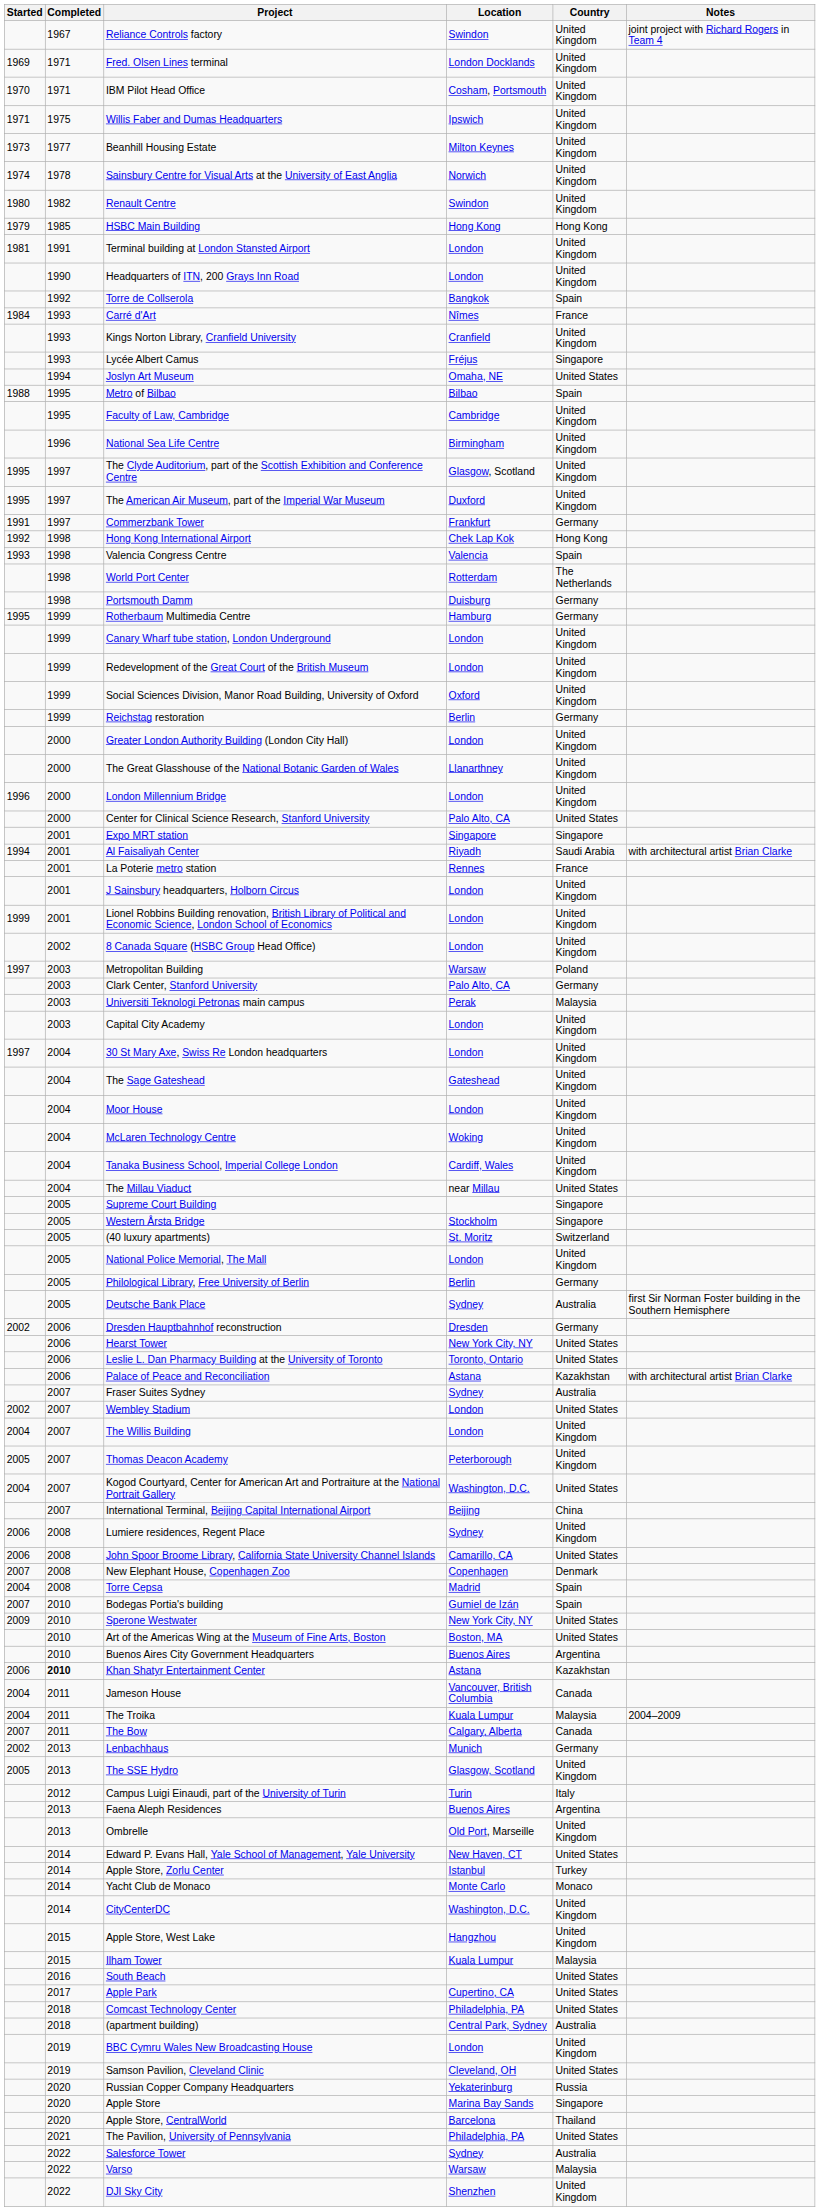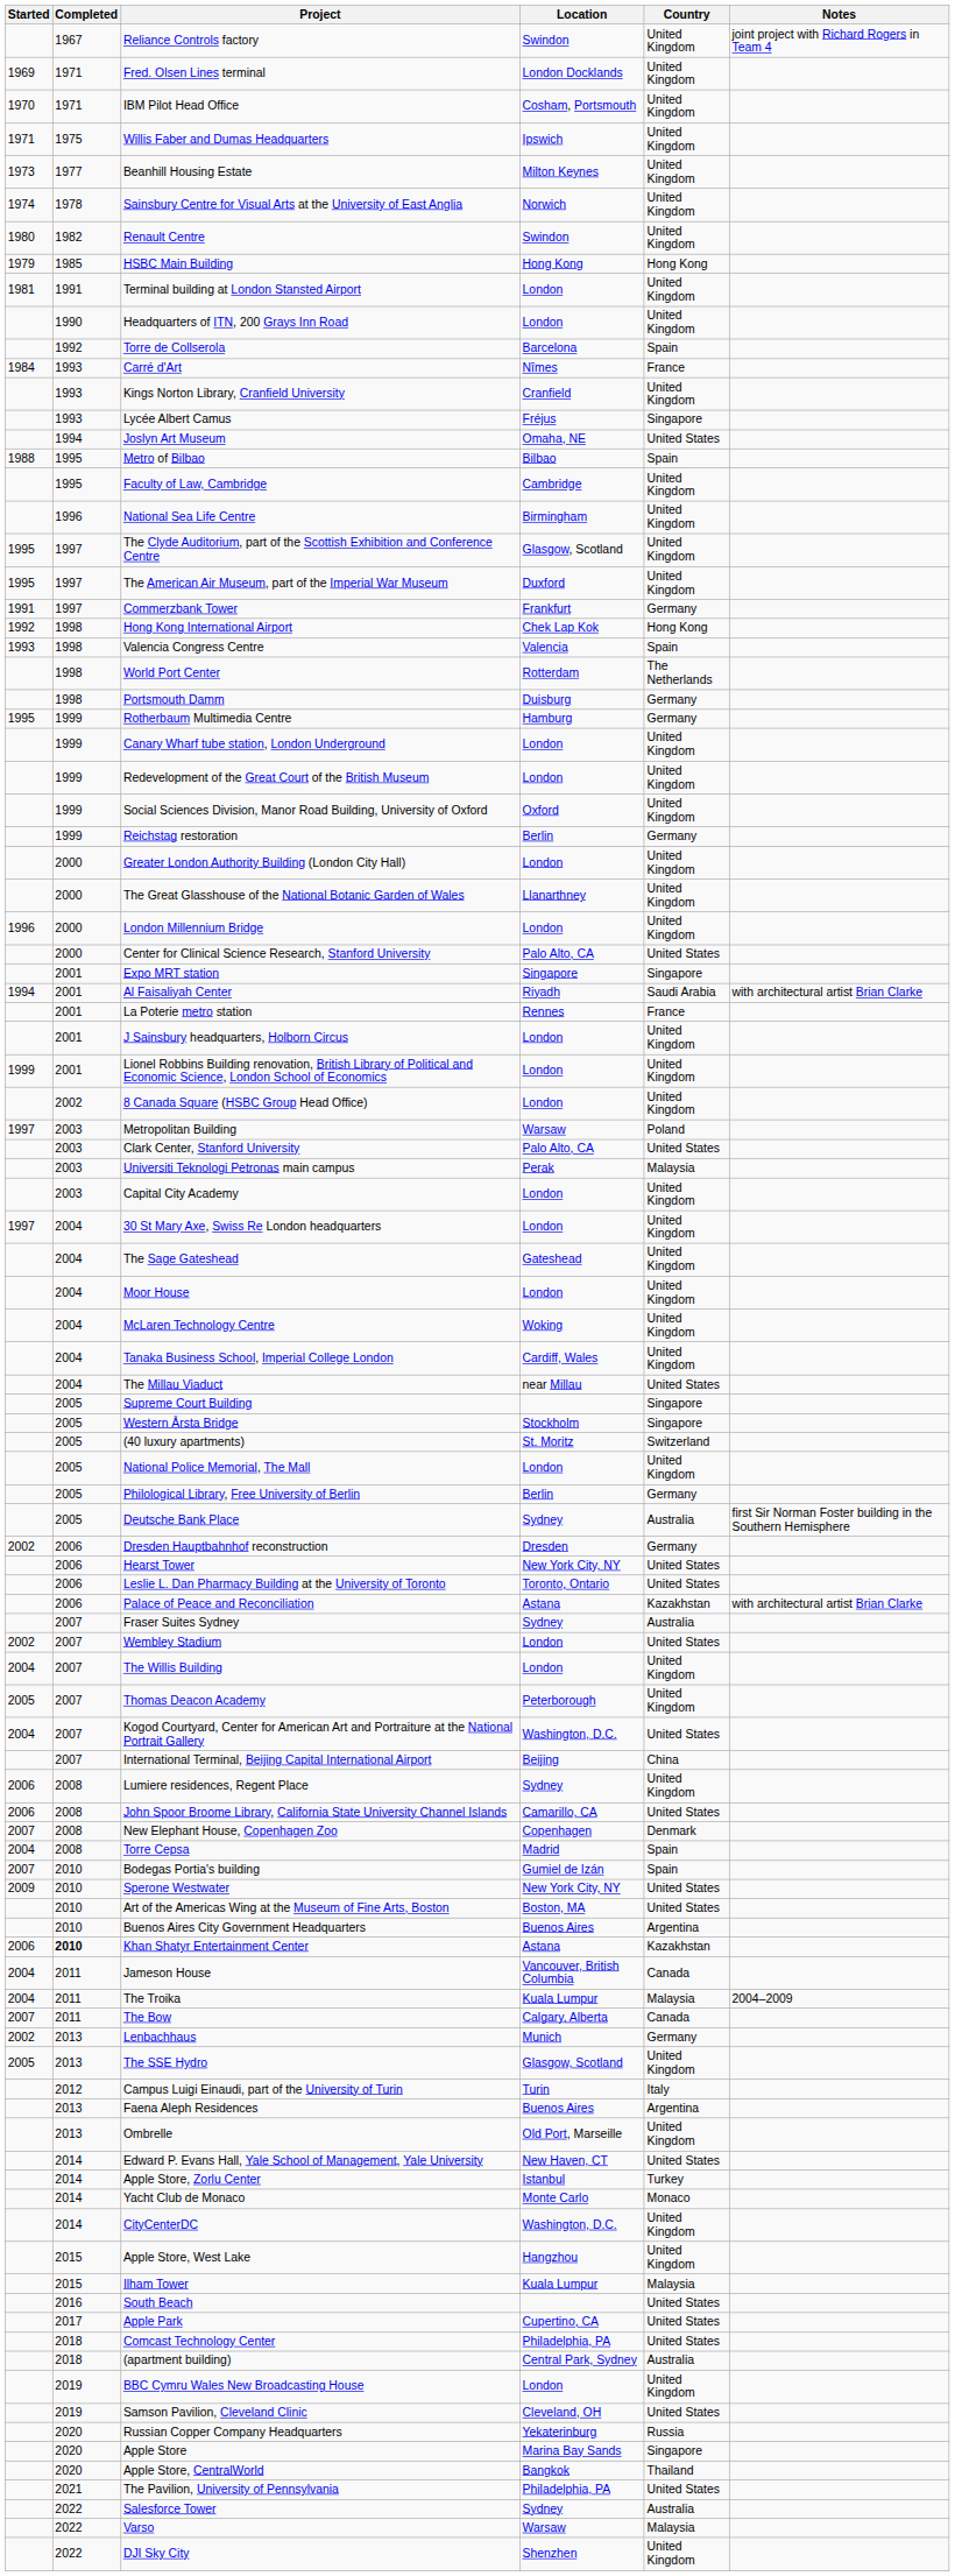 <table class="wikitable">
 <tr>
 <th>Started</th>
 <th>Completed</th>
 <th>Project</th>
 <th>Location</th>
 <th>Country</th>
 <th>Notes</th>
 </tr>
 <tr>
 <td></td>
 <td>1967</td>
 <td><a href='#'>Reliance Controls</a> factory</td>
 <td><a href='#'>Swindon</a></td>
 <td>United Kingdom</td>
 <td>joint project with <a href='#'>Richard Rogers</a> in <a href='#'>Team 4</a></td>
 </tr>
 <tr>
 <td>1969</td>
 <td>1971</td>
 <td><a href='#'>Fred. Olsen Lines</a> terminal</td>
 <td><a href='#'>London Docklands</a></td>
 <td>United Kingdom</td>
 <td></td>
 </tr>
 <tr>
 <td>1970</td>
 <td>1971</td>
 <td>IBM Pilot Head Office</td>
 <td><a href='#'>Cosham</a>, <a href='#'>Portsmouth</a></td>
 <td>United Kingdom</td>
 <td></td>
 </tr>
 <tr>
 <td>1971</td>
 <td>1975</td>
 <td><a href='#'>Willis Faber and Dumas Headquarters</a></td>
 <td><a href='#'>Ipswich</a></td>
 <td>United Kingdom</td>
 <td></td>
 </tr>
 <tr>
 <td>1973</td>
 <td>1977</td>
 <td>Beanhill Housing Estate</td>
 <td><a href='#'>Milton Keynes</a></td>
 <td>United Kingdom</td>
 <td></td>
 </tr>
 <tr>
 <td>1974</td>
 <td>1978</td>
 <td><a href='#'>Sainsbury Centre for Visual Arts</a> at the <a href='#'>University of East Anglia</a></td>
 <td><a href='#'>Norwich</a></td>
 <td>United Kingdom</td>
 <td></td>
 </tr>
 <tr>
 <td>1980</td>
 <td>1982</td>
 <td><a href='#'>Renault Centre</a></td>
 <td><a href='#'>Swindon</a></td>
 <td>United Kingdom</td>
 <td></td>
 </tr>
 <tr>
 <td>1979</td>
 <td>1985</td>
 <td><a href='#'>HSBC Main Building</a></td>
 <td><a href='#'>Hong Kong</a></td>
 <td>Hong Kong</td>
 <td></td>
 </tr>
 <tr>
 <td>1981</td>
 <td>1991</td>
 <td>Terminal building at <a href='#'>London Stansted Airport</a></td>
 <td><a href='#'>London</a></td>
 <td>United Kingdom</td>
 <td></td>
 </tr>
 <tr>
 <td></td>
 <td>1990</td>
 <td>Headquarters of <a href='#'>ITN</a>, 200 <a href='#'>Grays Inn Road</a></td>
 <td><a href='#'>London</a></td>
 <td>United Kingdom</td>
 <td></td>
 </tr>
 <tr>
 <td></td>
 <td>1992</td>
 <td><a href='#'>Torre de Collserola</a></td>
-<td><a href='#'>Bangkok</a></td>
+<td><a href='#'>Barcelona</a></td>
 <td>Spain</td>
 <td></td>
 </tr>
 <tr>
 <td>1984</td>
 <td>1993</td>
 <td><a href='#'>Carré d'Art</a></td>
 <td><a href='#'>Nîmes</a></td>
 <td>France</td>
 <td></td>
 </tr>
 <tr>
 <td></td>
 <td>1993</td>
 <td>Kings Norton Library, <a href='#'>Cranfield University</a></td>
 <td><a href='#'>Cranfield</a></td>
 <td>United Kingdom</td>
 <td></td>
 </tr>
 <tr>
 <td></td>
 <td>1993</td>
 <td>Lycée Albert Camus</td>
 <td><a href='#'>Fréjus</a></td>
 <td>Singapore</td>
 <td></td>
 </tr>
 <tr>
 <td></td>
 <td>1994</td>
 <td><a href='#'>Joslyn Art Museum</a></td>
 <td><a href='#'>Omaha, NE</a></td>
 <td>United States</td>
 <td></td>
 </tr>
 <tr>
 <td>1988</td>
 <td>1995</td>
 <td><a href='#'>Metro</a> of <a href='#'>Bilbao</a></td>
 <td><a href='#'>Bilbao</a></td>
 <td>Spain</td>
 <td></td>
 </tr>
 <tr>
 <td></td>
 <td>1995</td>
 <td><a href='#'>Faculty of Law, Cambridge</a></td>
 <td><a href='#'>Cambridge</a></td>
 <td>United Kingdom</td>
 <td></td>
 </tr>
 <tr>
 <td></td>
 <td>1996</td>
 <td><a href='#'>National Sea Life Centre</a></td>
 <td><a href='#'>Birmingham</a></td>
 <td>United Kingdom</td>
 <td></td>
 </tr>
 <tr>
 <td>1995</td>
 <td>1997</td>
 <td>The <a href='#'>Clyde Auditorium</a>, part of the <a href='#'>Scottish Exhibition and Conference Centre</a></td>
 <td><a href='#'>Glasgow</a>, Scotland</td>
 <td>United Kingdom</td>
 <td></td>
 </tr>
 <tr>
 <td>1995</td>
 <td>1997</td>
 <td>The <a href='#'>American Air Museum</a>, part of the <a href='#'>Imperial War Museum</a></td>
 <td><a href='#'>Duxford</a></td>
 <td>United Kingdom</td>
 <td></td>
 </tr>
 <tr>
 <td>1991</td>
 <td>1997</td>
 <td><a href='#'>Commerzbank Tower</a></td>
 <td><a href='#'>Frankfurt</a></td>
 <td>Germany</td>
 <td></td>
 </tr>
 <tr>
 <td>1992</td>
 <td>1998</td>
 <td><a href='#'>Hong Kong International Airport</a></td>
 <td><a href='#'>Chek Lap Kok</a></td>
 <td>Hong Kong</td>
 <td></td>
 </tr>
 <tr>
 <td>1993</td>
 <td>1998</td>
 <td>Valencia Congress Centre</td>
 <td><a href='#'>Valencia</a></td>
 <td>Spain</td>
 <td></td>
 </tr>
 <tr>
 <td></td>
 <td>1998</td>
 <td><a href='#'>World Port Center</a></td>
 <td><a href='#'>Rotterdam</a></td>
 <td>The Netherlands</td>
 <td></td>
 </tr>
 <tr>
 <td></td>
 <td>1998</td>
 <td><a href='#'>Portsmouth Damm</a></td>
 <td><a href='#'>Duisburg</a></td>
 <td>Germany</td>
 <td></td>
 </tr>
 <tr>
 <td>1995</td>
 <td>1999</td>
 <td><a href='#'>Rotherbaum</a> Multimedia Centre</td>
 <td><a href='#'>Hamburg</a></td>
 <td>Germany</td>
 <td></td>
 </tr>
 <tr>
 <td></td>
 <td>1999</td>
 <td><a href='#'>Canary Wharf tube station</a>, <a href='#'>London Underground</a></td>
 <td><a href='#'>London</a></td>
 <td>United Kingdom</td>
 <td></td>
 </tr>
 <tr>
 <td></td>
 <td>1999</td>
 <td>Redevelopment of the <a href='#'>Great Court</a> of the <a href='#'>British Museum</a></td>
 <td><a href='#'>London</a></td>
 <td>United Kingdom</td>
 <td></td>
 </tr>
 <tr>
 <td></td>
 <td>1999</td>
 <td>Social Sciences Division, Manor Road Building, University of Oxford</td>
 <td><a href='#'>Oxford</a></td>
 <td>United Kingdom</td>
 <td></td>
 </tr>
 <tr>
 <td></td>
 <td>1999</td>
 <td><a href='#'>Reichstag</a> restoration</td>
 <td><a href='#'>Berlin</a></td>
 <td>Germany</td>
 <td></td>
 </tr>
 <tr>
 <td></td>
 <td>2000</td>
 <td><a href='#'>Greater London Authority Building</a> (London City Hall)</td>
 <td><a href='#'>London</a></td>
 <td>United Kingdom</td>
 <td></td>
 </tr>
 <tr>
 <td></td>
 <td>2000</td>
 <td>The Great Glasshouse of the <a href='#'>National Botanic Garden of Wales</a></td>
 <td><a href='#'>Llanarthney</a></td>
 <td>United Kingdom</td>
 <td></td>
 </tr>
 <tr>
 <td>1996</td>
 <td>2000</td>
 <td><a href='#'>London Millennium Bridge</a></td>
 <td><a href='#'>London</a></td>
 <td>United Kingdom</td>
 <td></td>
 </tr>
 <tr>
 <td></td>
 <td>2000</td>
 <td>Center for Clinical Science Research, <a href='#'>Stanford University</a></td>
 <td><a href='#'>Palo Alto, CA</a></td>
 <td>United States</td>
 <td></td>
 </tr>
 <tr>
 <td></td>
 <td>2001</td>
 <td><a href='#'>Expo MRT station</a></td>
 <td><a href='#'>Singapore</a></td>
 <td>Singapore</td>
 <td></td>
 </tr>
 <tr>
 <td>1994</td>
 <td>2001</td>
 <td><a href='#'>Al Faisaliyah Center</a></td>
 <td><a href='#'>Riyadh</a></td>
 <td>Saudi Arabia</td>
 <td>with architectural artist <a href='#'>Brian Clarke</a></td>
 </tr>
 <tr>
 <td></td>
 <td>2001</td>
 <td>La Poterie <a href='#'>metro</a> station</td>
 <td><a href='#'>Rennes</a></td>
 <td>France</td>
 <td></td>
 </tr>
 <tr>
 <td></td>
 <td>2001</td>
 <td><a href='#'>J Sainsbury</a> headquarters, <a href='#'>Holborn Circus</a></td>
 <td><a href='#'>London</a></td>
 <td>United Kingdom</td>
 <td></td>
 </tr>
 <tr>
 <td>1999</td>
 <td>2001</td>
 <td>Lionel Robbins Building renovation, <a href='#'>British Library of Political and Economic Science</a>, <a href='#'>London School of Economics</a></td>
 <td><a href='#'>London</a></td>
 <td>United Kingdom</td>
 <td></td>
 </tr>
 <tr>
 <td></td>
 <td>2002</td>
 <td><a href='#'>8 Canada Square</a> (<a href='#'>HSBC Group</a> Head Office)</td>
 <td><a href='#'>London</a></td>
 <td>United Kingdom</td>
 <td></td>
 </tr>
 <tr>
 <td>1997</td>
 <td>2003</td>
 <td>Metropolitan Building</td>
 <td><a href='#'>Warsaw</a></td>
 <td>Poland</td>
 <td></td>
 </tr>
 <tr>
 <td></td>
 <td>2003</td>
 <td>Clark Center, <a href='#'>Stanford University</a></td>
 <td><a href='#'>Palo Alto, CA</a></td>
-<td>Germany</td>
+<td>United States</td>
 <td></td>
 </tr>
 <tr>
 <td></td>
 <td>2003</td>
 <td><a href='#'>Universiti Teknologi Petronas</a> main campus</td>
 <td><a href='#'>Perak</a></td>
 <td>Malaysia</td>
 <td></td>
 </tr>
 <tr>
 <td></td>
 <td>2003</td>
 <td>Capital City Academy</td>
 <td><a href='#'>London</a></td>
 <td>United Kingdom</td>
 <td></td>
 </tr>
 <tr>
 <td>1997</td>
 <td>2004</td>
 <td><a href='#'>30 St Mary Axe</a>, <a href='#'>Swiss Re</a> London headquarters</td>
 <td><a href='#'>London</a></td>
 <td>United Kingdom</td>
 <td></td>
 </tr>
 <tr>
 <td></td>
 <td>2004</td>
 <td>The <a href='#'>Sage Gateshead</a></td>
 <td><a href='#'>Gateshead</a></td>
 <td>United Kingdom</td>
 <td></td>
 </tr>
 <tr>
 <td></td>
 <td>2004</td>
 <td><a href='#'>Moor House</a></td>
 <td><a href='#'>London</a></td>
 <td>United Kingdom</td>
 <td></td>
 </tr>
 <tr>
 <td></td>
 <td>2004</td>
 <td><a href='#'>McLaren Technology Centre</a></td>
 <td><a href='#'>Woking</a></td>
 <td>United Kingdom</td>
 <td></td>
 </tr>
 <tr>
 <td></td>
 <td>2004</td>
 <td><a href='#'>Tanaka Business School</a>, <a href='#'>Imperial College London</a></td>
 <td><a href='#'>Cardiff, Wales</a></td>
 <td>United Kingdom</td>
 <td></td>
 </tr>
 <tr>
 <td></td>
 <td>2004</td>
 <td>The <a href='#'>Millau Viaduct</a></td>
 <td>near <a href='#'>Millau</a></td>
 <td>United States</td>
 <td></td>
 </tr>
 <tr>
 <td></td>
 <td>2005</td>
 <td><a href='#'>Supreme Court Building</a></td>
 <td></td>
 <td>Singapore</td>
 <td></td>
 </tr>
 <tr>
 <td></td>
 <td>2005</td>
 <td><a href='#'>Western Årsta Bridge</a></td>
 <td><a href='#'>Stockholm</a></td>
 <td>Singapore</td>
 <td></td>
 </tr>
 <tr>
 <td></td>
 <td>2005</td>
 <td>(40 luxury apartments)</td>
 <td><a href='#'>St. Moritz</a></td>
 <td>Switzerland</td>
 <td></td>
 </tr>
 <tr>
 <td></td>
 <td>2005</td>
 <td><a href='#'>National Police Memorial</a>, <a href='#'>The Mall</a></td>
 <td><a href='#'>London</a></td>
 <td>United Kingdom</td>
 <td></td>
 </tr>
 <tr>
 <td></td>
 <td>2005</td>
 <td><a href='#'>Philological Library</a>, <a href='#'>Free University of Berlin</a></td>
 <td><a href='#'>Berlin</a></td>
 <td>Germany</td>
 <td></td>
 </tr>
 <tr>
 <td></td>
 <td>2005</td>
 <td><a href='#'>Deutsche Bank Place</a></td>
 <td><a href='#'>Sydney</a></td>
 <td>Australia</td>
 <td>first Sir Norman Foster building in the Southern Hemisphere</td>
 </tr>
 <tr>
 <td>2002</td>
 <td>2006</td>
 <td><a href='#'>Dresden Hauptbahnhof</a> reconstruction</td>
 <td><a href='#'>Dresden</a></td>
 <td>Germany</td>
 <td></td>
 </tr>
 <tr>
 <td></td>
 <td>2006</td>
 <td><a href='#'>Hearst Tower</a></td>
 <td><a href='#'>New York City, NY</a></td>
 <td>United States</td>
 <td></td>
 </tr>
 <tr>
 <td></td>
 <td>2006</td>
 <td><a href='#'>Leslie L. Dan Pharmacy Building</a> at the <a href='#'>University of Toronto</a></td>
 <td><a href='#'>Toronto, Ontario</a></td>
 <td>United States</td>
 <td></td>
 </tr>
 <tr>
 <td></td>
 <td>2006</td>
 <td><a href='#'>Palace of Peace and Reconciliation</a></td>
 <td><a href='#'>Astana</a></td>
 <td>Kazakhstan</td>
 <td>with architectural artist <a href='#'>Brian Clarke</a></td>
 </tr>
 <tr>
 <td></td>
 <td>2007</td>
 <td>Fraser Suites Sydney</td>
 <td><a href='#'>Sydney</a></td>
 <td>Australia</td>
 <td></td>
 </tr>
 <tr>
 <td>2002</td>
 <td>2007</td>
 <td><a href='#'>Wembley Stadium</a></td>
 <td><a href='#'>London</a></td>
 <td>United States</td>
 <td></td>
 </tr>
 <tr>
 <td>2004</td>
 <td>2007</td>
 <td><a href='#'>The Willis Building</a></td>
 <td><a href='#'>London</a></td>
 <td>United Kingdom</td>
 <td></td>
 </tr>
 <tr>
 <td>2005</td>
 <td>2007</td>
 <td><a href='#'>Thomas Deacon Academy</a></td>
 <td><a href='#'>Peterborough</a></td>
 <td>United Kingdom</td>
 <td></td>
 </tr>
 <tr>
 <td>2004</td>
 <td>2007</td>
 <td>Kogod Courtyard, Center for American Art and Portraiture at the <a href='#'>National Portrait Gallery</a></td>
 <td><a href='#'>Washington, D.C.</a></td>
 <td>United States</td>
 <td></td>
 </tr>
 <tr>
 <td></td>
 <td>2007</td>
 <td>International Terminal, <a href='#'>Beijing Capital International Airport</a></td>
 <td><a href='#'>Beijing</a></td>
 <td>China</td>
 <td></td>
 </tr>
 <tr>
 <td>2006</td>
 <td>2008</td>
 <td>Lumiere residences, Regent Place</td>
 <td><a href='#'>Sydney</a></td>
 <td>United Kingdom</td>
 <td></td>
 </tr>
 <tr>
 <td>2006</td>
 <td>2008</td>
 <td><a href='#'>John Spoor Broome Library</a>, <a href='#'>California State University Channel Islands</a></td>
 <td><a href='#'>Camarillo, CA</a></td>
 <td>United States</td>
 <td></td>
 </tr>
 <tr>
 <td>2007</td>
 <td>2008</td>
 <td>New Elephant House, <a href='#'>Copenhagen Zoo</a></td>
 <td><a href='#'>Copenhagen</a></td>
 <td>Denmark</td>
 <td></td>
 </tr>
 <tr>
 <td>2004</td>
 <td>2008</td>
 <td><a href='#'>Torre Cepsa</a></td>
 <td><a href='#'>Madrid</a></td>
 <td>Spain</td>
 <td></td>
 </tr>
 <tr>
 <td>2007</td>
 <td>2010</td>
 <td>Bodegas Portia's building</td>
 <td><a href='#'>Gumiel de Izán</a></td>
 <td>Spain</td>
 <td></td>
 </tr>
 <tr>
 <td>2009</td>
 <td>2010</td>
 <td><a href='#'>Sperone Westwater</a></td>
 <td><a href='#'>New York City, NY</a></td>
 <td>United States</td>
 <td></td>
 </tr>
 <tr>
 <td></td>
 <td>2010</td>
 <td>Art of the Americas Wing at the <a href='#'>Museum of Fine Arts, Boston</a></td>
 <td><a href='#'>Boston, MA</a></td>
 <td>United States</td>
 <td></td>
 </tr>
 <tr>
 <td></td>
 <td>2010</td>
 <td>Buenos Aires City Government Headquarters</td>
 <td><a href='#'>Buenos Aires</a></td>
 <td>Argentina</td>
 <td></td>
 </tr>
 <tr>
 <td>2006</td>
 <td><strong>2010</strong></td>
 <td><a href='#'>Khan Shatyr Entertainment Center</a></td>
 <td><a href='#'>Astana</a></td>
 <td>Kazakhstan</td>
 <td></td>
 </tr>
 <tr>
 <td>2004</td>
 <td>2011</td>
 <td>Jameson House</td>
 <td><a href='#'>Vancouver, British Columbia</a></td>
 <td>Canada</td>
 <td></td>
 </tr>
 <tr>
 <td>2004</td>
 <td>2011</td>
 <td>The Troika</td>
 <td><a href='#'>Kuala Lumpur</a></td>
 <td>Malaysia</td>
 <td>2004–2009</td>
 </tr>
 <tr>
 <td>2007</td>
 <td>2011</td>
 <td><a href='#'>The Bow</a></td>
 <td><a href='#'>Calgary, Alberta</a></td>
 <td>Canada</td>
 <td></td>
 </tr>
 <tr>
 <td>2002</td>
 <td>2013</td>
 <td><a href='#'>Lenbachhaus</a></td>
 <td><a href='#'>Munich</a></td>
 <td>Germany</td>
 <td></td>
 </tr>
 <tr>
 <td>2005</td>
 <td>2013</td>
 <td><a href='#'>The SSE Hydro</a></td>
 <td><a href='#'>Glasgow, Scotland</a></td>
 <td>United Kingdom</td>
 <td></td>
 </tr>
 <tr>
 <td></td>
 <td>2012</td>
 <td>Campus Luigi Einaudi, part of the <a href='#'>University of Turin</a></td>
 <td><a href='#'>Turin</a></td>
 <td>Italy</td>
 <td></td>
 </tr>
 <tr>
 <td></td>
 <td>2013</td>
 <td>Faena Aleph Residences</td>
 <td><a href='#'>Buenos Aires</a></td>
 <td>Argentina</td>
 <td></td>
 </tr>
 <tr>
 <td></td>
 <td>2013</td>
 <td>Ombrelle</td>
 <td><a href='#'>Old Port</a>, Marseille</td>
 <td>United Kingdom</td>
 <td></td>
 </tr>
 <tr>
 <td></td>
 <td>2014</td>
 <td>Edward P. Evans Hall, <a href='#'>Yale School of Management</a>, <a href='#'>Yale University</a></td>
 <td><a href='#'>New Haven, CT</a></td>
 <td>United States</td>
 <td></td>
 </tr>
 <tr>
 <td></td>
 <td>2014</td>
 <td>Apple Store, <a href='#'>Zorlu Center</a></td>
 <td><a href='#'>Istanbul</a></td>
 <td>Turkey</td>
 <td></td>
 </tr>
 <tr>
 <td></td>
 <td>2014</td>
 <td>Yacht Club de Monaco</td>
 <td><a href='#'>Monte Carlo</a></td>
 <td>Monaco</td>
 <td></td>
 </tr>
 <tr>
 <td></td>
 <td>2014</td>
 <td><a href='#'>CityCenterDC</a></td>
 <td><a href='#'>Washington, D.C.</a></td>
 <td>United Kingdom</td>
 <td></td>
 </tr>
 <tr>
 <td></td>
 <td>2015</td>
 <td>Apple Store, West Lake</td>
 <td><a href='#'>Hangzhou</a></td>
 <td>United Kingdom</td>
 <td></td>
 </tr>
 <tr>
 <td></td>
 <td>2015</td>
 <td><a href='#'>Ilham Tower</a></td>
 <td><a href='#'>Kuala Lumpur</a></td>
 <td>Malaysia</td>
 <td></td>
 </tr>
 <tr>
 <td></td>
 <td>2016</td>
 <td><a href='#'>South Beach</a></td>
 <td></td>
 <td>United States</td>
 <td></td>
 </tr>
 <tr>
 <td></td>
 <td>2017</td>
 <td><a href='#'>Apple Park</a></td>
 <td><a href='#'>Cupertino, CA</a></td>
 <td>United States</td>
 <td></td>
 </tr>
 <tr>
 <td></td>
 <td>2018</td>
 <td><a href='#'>Comcast Technology Center</a></td>
 <td><a href='#'>Philadelphia, PA</a></td>
 <td>United States</td>
 <td></td>
 </tr>
 <tr>
 <td></td>
 <td>2018</td>
 <td> (apartment building)</td>
 <td><a href='#'>Central Park, Sydney</a></td>
 <td>Australia</td>
 <td></td>
 </tr>
 <tr>
 <td></td>
 <td>2019</td>
 <td><a href='#'>BBC Cymru Wales New Broadcasting House</a></td>
 <td><a href='#'>London</a></td>
 <td>United Kingdom</td>
 <td></td>
 </tr>
 <tr>
 <td></td>
 <td>2019</td>
 <td>Samson Pavilion, <a href='#'>Cleveland Clinic</a></td>
 <td><a href='#'>Cleveland, OH</a></td>
 <td>United States</td>
 <td></td>
 </tr>
 <tr>
 <td></td>
 <td>2020</td>
 <td>Russian Copper Company Headquarters</td>
 <td><a href='#'>Yekaterinburg</a></td>
 <td>Russia</td>
 <td></td>
 </tr>
 <tr>
 <td></td>
 <td>2020</td>
 <td>Apple Store</td>
 <td><a href='#'>Marina Bay Sands</a></td>
 <td>Singapore</td>
 <td></td>
 </tr>
 <tr>
 <td></td>
 <td>2020</td>
 <td>Apple Store, <a href='#'>CentralWorld</a></td>
-<td><a href='#'>Barcelona</a></td>
+<td><a href='#'>Bangkok</a></td>
 <td>Thailand</td>
 <td></td>
 </tr>
 <tr>
 <td></td>
 <td>2021</td>
 <td>The Pavilion, <a href='#'>University of Pennsylvania</a></td>
 <td><a href='#'>Philadelphia, PA</a></td>
 <td>United States</td>
 <td></td>
 </tr>
 <tr>
 <td></td>
 <td>2022</td>
 <td><a href='#'>Salesforce Tower</a></td>
 <td><a href='#'>Sydney</a></td>
 <td>Australia</td>
 <td></td>
 </tr>
 <tr>
 <td></td>
 <td>2022</td>
 <td><a href='#'>Varso</a></td>
 <td><a href='#'>Warsaw</a></td>
 <td>Malaysia</td>
 <td></td>
 </tr>
 <tr>
 <td></td>
 <td>2022</td>
 <td><a href='#'>DJI Sky City</a></td>
 <td><a href='#'>Shenzhen</a></td>
 <td>United Kingdom</td>
 <td></td>
 </tr>
 </table>
